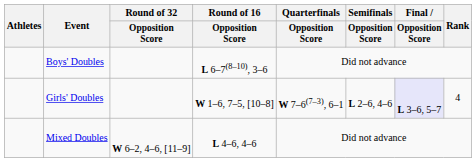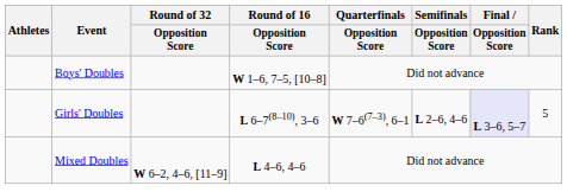 <table class=wikitable style="font-size:90%">
 <tr>
 <th rowspan="2">Athletes</th>
 <th rowspan="2">Event</th>
 <th>Round of 32</th>
 <th>Round of 16</th>
 <th>Quarterfinals</th>
 <th>Semifinals</th>
 <th>Final / </th>
 <th rowspan=2>Rank</th>
 </tr>
 <tr style="font-size:95%">
 <th>Opposition<br>Score</th>
 <th>Opposition<br>Score</th>
 <th>Opposition<br>Score</th>
 <th>Opposition<br>Score</th>
 <th>Opposition<br>Score</th>
 </tr>
 <tr align=center>
 <td align=left><br></td>
 <td align=left><a href='#'>Boys' Doubles</a></td>
 <td></td>
-<td><br><strong>L</strong> 6–7<sup>(8–10)</sup>, 3–6</td>
+<td><br><strong>W</strong> 1–6, 7–5, [10–8]</td>
 <td colspan=4>Did not advance</td>
 </tr>
 <tr align=center>
 <td align=left><br></td>
 <td align=left><a href='#'>Girls' Doubles</a></td>
 <td></td>
-<td><br><strong>W</strong> 1–6, 7–5, [10–8]</td>
+<td><br><strong>L</strong> 6–7<sup>(8–10)</sup>, 3–6</td>
 <td><br><strong>W</strong> 7–6<sup>(7–3)</sup>, 6–1</td>
 <td><br><strong>L</strong> 2–6, 4–6</td>
 <td style="background: lavender;"><br><br><strong>L</strong> 3–6, 5–7</td>
-<td>4</td>
+<td>5</td>
 </tr>
 <tr align=center>
 <td align=left><br></td>
 <td align=left><a href='#'>Mixed Doubles</a></td>
 <td><br><br><strong>W</strong> 6–2, 4–6, [11–9]</td>
 <td><br><strong>L</strong> 4–6, 4–6</td>
 <td colspan=4>Did not advance</td>
 </tr>
 </table>
